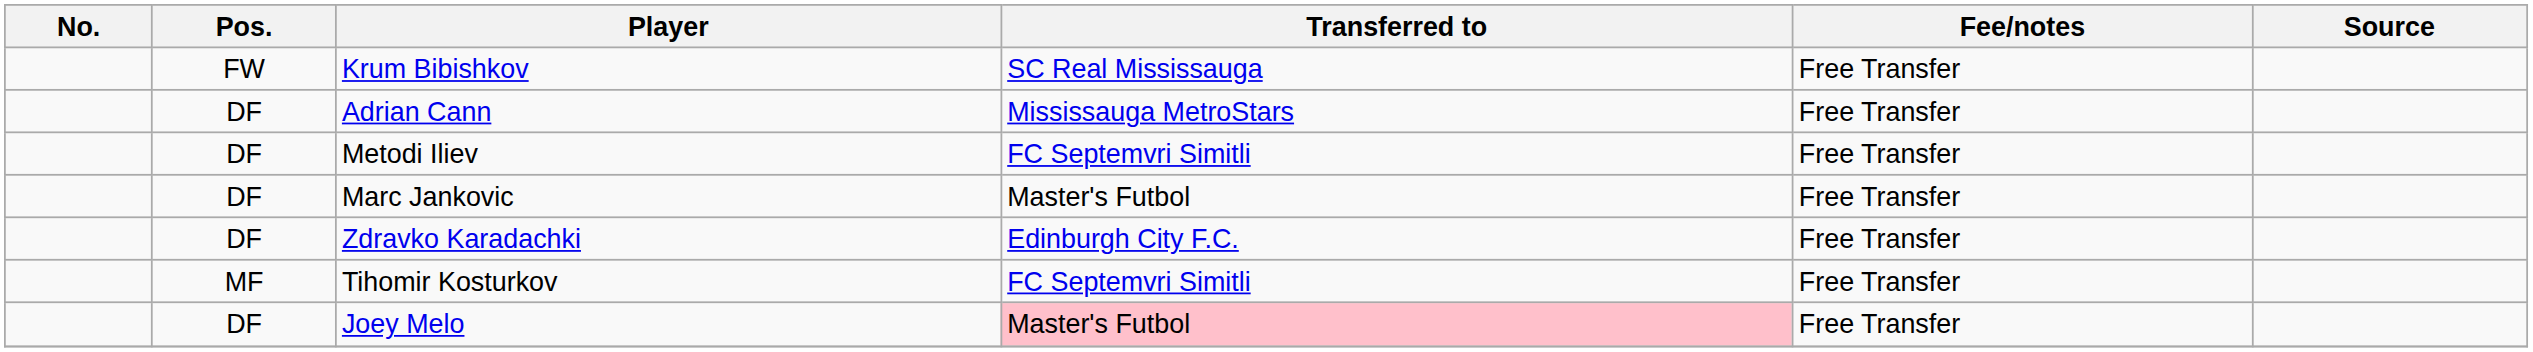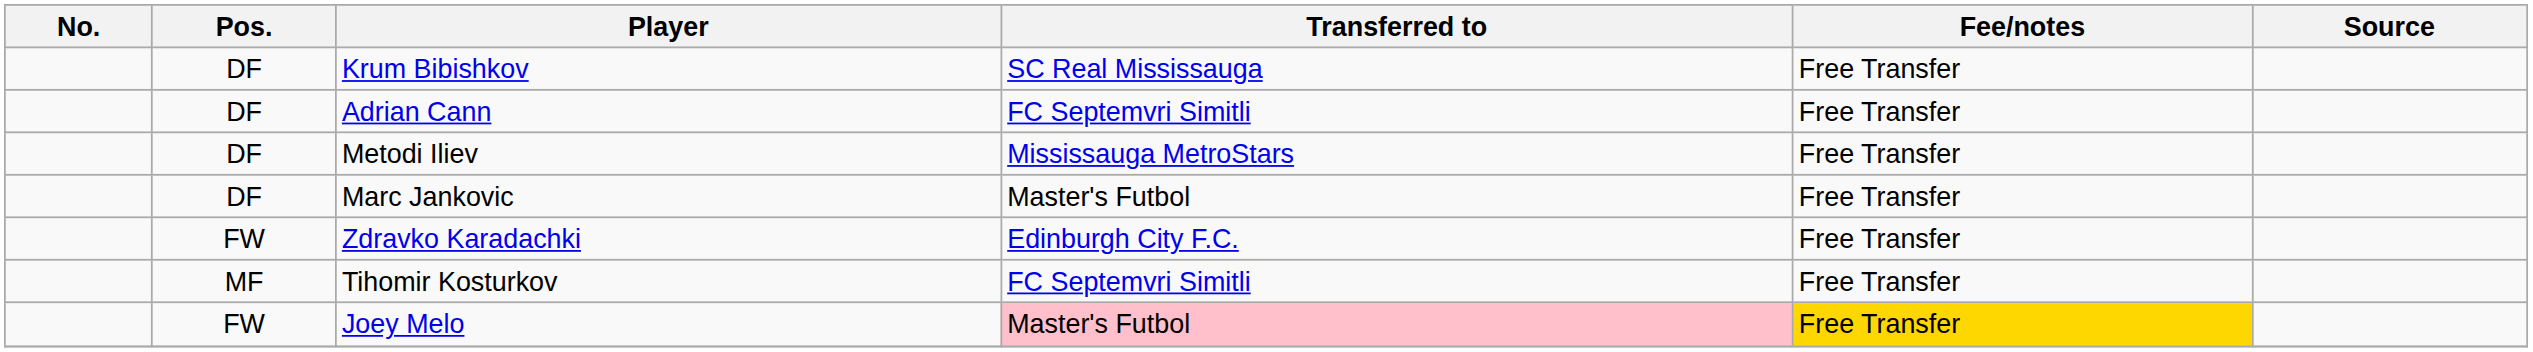 <table class="wikitable sortable" style="width:90%; text-align:center; font-size:95%; text-align:left;">
 <tr>
 <th><strong>No.</strong></th>
 <th><strong>Pos.</strong></th>
 <th><strong>Player</strong></th>
 <th><strong>Transferred to</strong></th>
 <th><strong>Fee/notes</strong></th>
 <th><strong>Source</strong></th>
 </tr>
 <tr>
 <td align=center></td>
-<td align=center>FW</td>
+<td align=center>DF</td>
 <td> <a href='#'>Krum Bibishkov</a></td>
 <td> <a href='#'>SC Real Mississauga</a></td>
 <td>Free Transfer</td>
 <td></td>
 </tr>
 <tr>
 <td align=center></td>
 <td align=center>DF</td>
 <td> <a href='#'>Adrian Cann</a></td>
-<td> <a href='#'>Mississauga MetroStars</a></td>
+<td> <a href='#'>FC Septemvri Simitli</a></td>
 <td>Free Transfer</td>
 <td></td>
 </tr>
 <tr>
 <td align=center></td>
 <td align=center>DF</td>
 <td> Metodi Iliev</td>
-<td> <a href='#'>FC Septemvri Simitli</a></td>
+<td> <a href='#'>Mississauga MetroStars</a></td>
 <td>Free Transfer</td>
 <td></td>
 </tr>
 <tr>
 <td align=center></td>
 <td align=center>DF</td>
 <td> Marc Jankovic</td>
 <td> Master's Futbol</td>
 <td>Free Transfer</td>
 <td></td>
 </tr>
 <tr>
 <td align=center></td>
-<td align=center>DF</td>
+<td align=center>FW</td>
 <td> <a href='#'>Zdravko Karadachki</a></td>
 <td> <a href='#'>Edinburgh City F.C.</a></td>
 <td>Free Transfer</td>
 <td></td>
 </tr>
 <tr>
 <td align=center></td>
 <td align=center>MF</td>
 <td> Tihomir Kosturkov</td>
 <td> <a href='#'>FC Septemvri Simitli</a></td>
 <td>Free Transfer</td>
 <td></td>
 </tr>
 <tr>
 <td align=center></td>
-<td align=center>DF</td>
+<td align=center>FW</td>
 <td> <a href='#'>Joey Melo</a></td>
 <td style="background: pink;"> Master's Futbol</td>
-<td>Free Transfer</td>
+<td style="background: gold;">Free Transfer</td>
 <td></td>
 </tr>
 <tr>
 </tr>
 </table>
